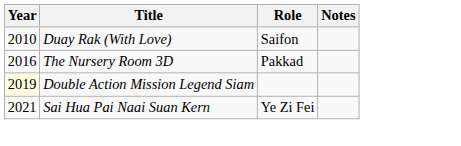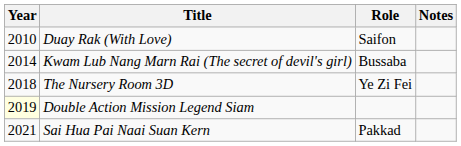 <table class="wikitable sortable">
 <tr>
 <th>Year</th>
 <th>Title</th>
 <th>Role</th>
 <th class="unsortable">Notes</th>
 </tr>
 <tr>
 <td>2010</td>
 <td><em> Duay Rak (With Love)</em></td>
 <td>Saifon</td>
 <td></td>
 </tr>
 <tr>
-<td>2016</td>
+<td>2014</td>
+<td><em>Kwam Lub Nang Marn Rai (The secret of devil's girl)</em></td>
+<td>Bussaba</td>
+<td></td>
+</tr>
+<tr>
+<td>2018</td>
 <td><em> The Nursery Room 3D </em></td>
-<td>Pakkad</td>
+<td>Ye Zi Fei</td>
 <td></td>
 </tr>
 <tr>
 <td style="background: lightyellow;">2019</td>
 <td><em> Double Action Mission Legend Siam </em></td>
 <td></td>
 <td></td>
 </tr>
 <tr>
 <td>2021</td>
 <td><em>Sai Hua Pai Naai Suan Kern</em></td>
-<td>Ye Zi Fei</td>
+<td>Pakkad</td>
 <td></td>
 </tr>
 </table>
